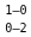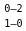 <table style="text-align:center">
 <tr>
 <th width=200></th>
 <th width=100></th>
 <th width=200></th>
 </tr>
 <tr>
+<td align=right></td>
+<td>0–2</td>
+<td align=left><strong></strong></td>
+</tr>
+<tr>
 <td align=right><strong></strong></td>
 <td>1–0</td>
 <td align=left></td>
 </tr>
-<tr>
-<td align=right></td>
-<td>0–2</td>
-<td align=left><strong></strong></td>
-</tr>
 </table>
